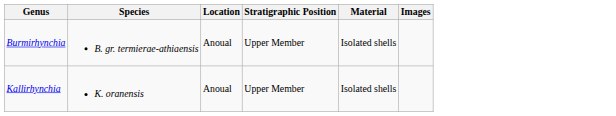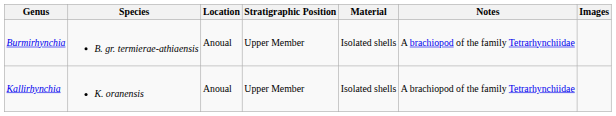 <table class="wikitable" align="center">
 <tr>
 <th>Genus</th>
 <th>Species</th>
 <th>Location</th>
 <th>Stratigraphic Position</th>
 <th>Material</th>
+<th>Notes</th>
 <th>Images</th>
 </tr>
 <tr>
 <td><em><a href='#'>Burmirhynchia</a></em></td>
 <td><br><ul><li><em>B. gr. termierae-athiaensis</em></li></ul></td>
 <td>Anoual</td>
 <td>Upper Member</td>
 <td>Isolated shells</td>
+<td>A <a href='#'>brachiopod</a> of the family <a href='#'>Tetrarhynchiidae</a></td>
 <td></td>
 </tr>
 <tr>
 <td><em><a href='#'>Kallirhynchia</a></em></td>
 <td><br><ul><li><em>K. oranensis</em></li></ul></td>
 <td>Anoual</td>
 <td>Upper Member</td>
 <td>Isolated shells</td>
+<td>A brachiopod of the family <a href='#'>Tetrarhynchiidae</a></td>
 <td></td>
 </tr>
 </table>
